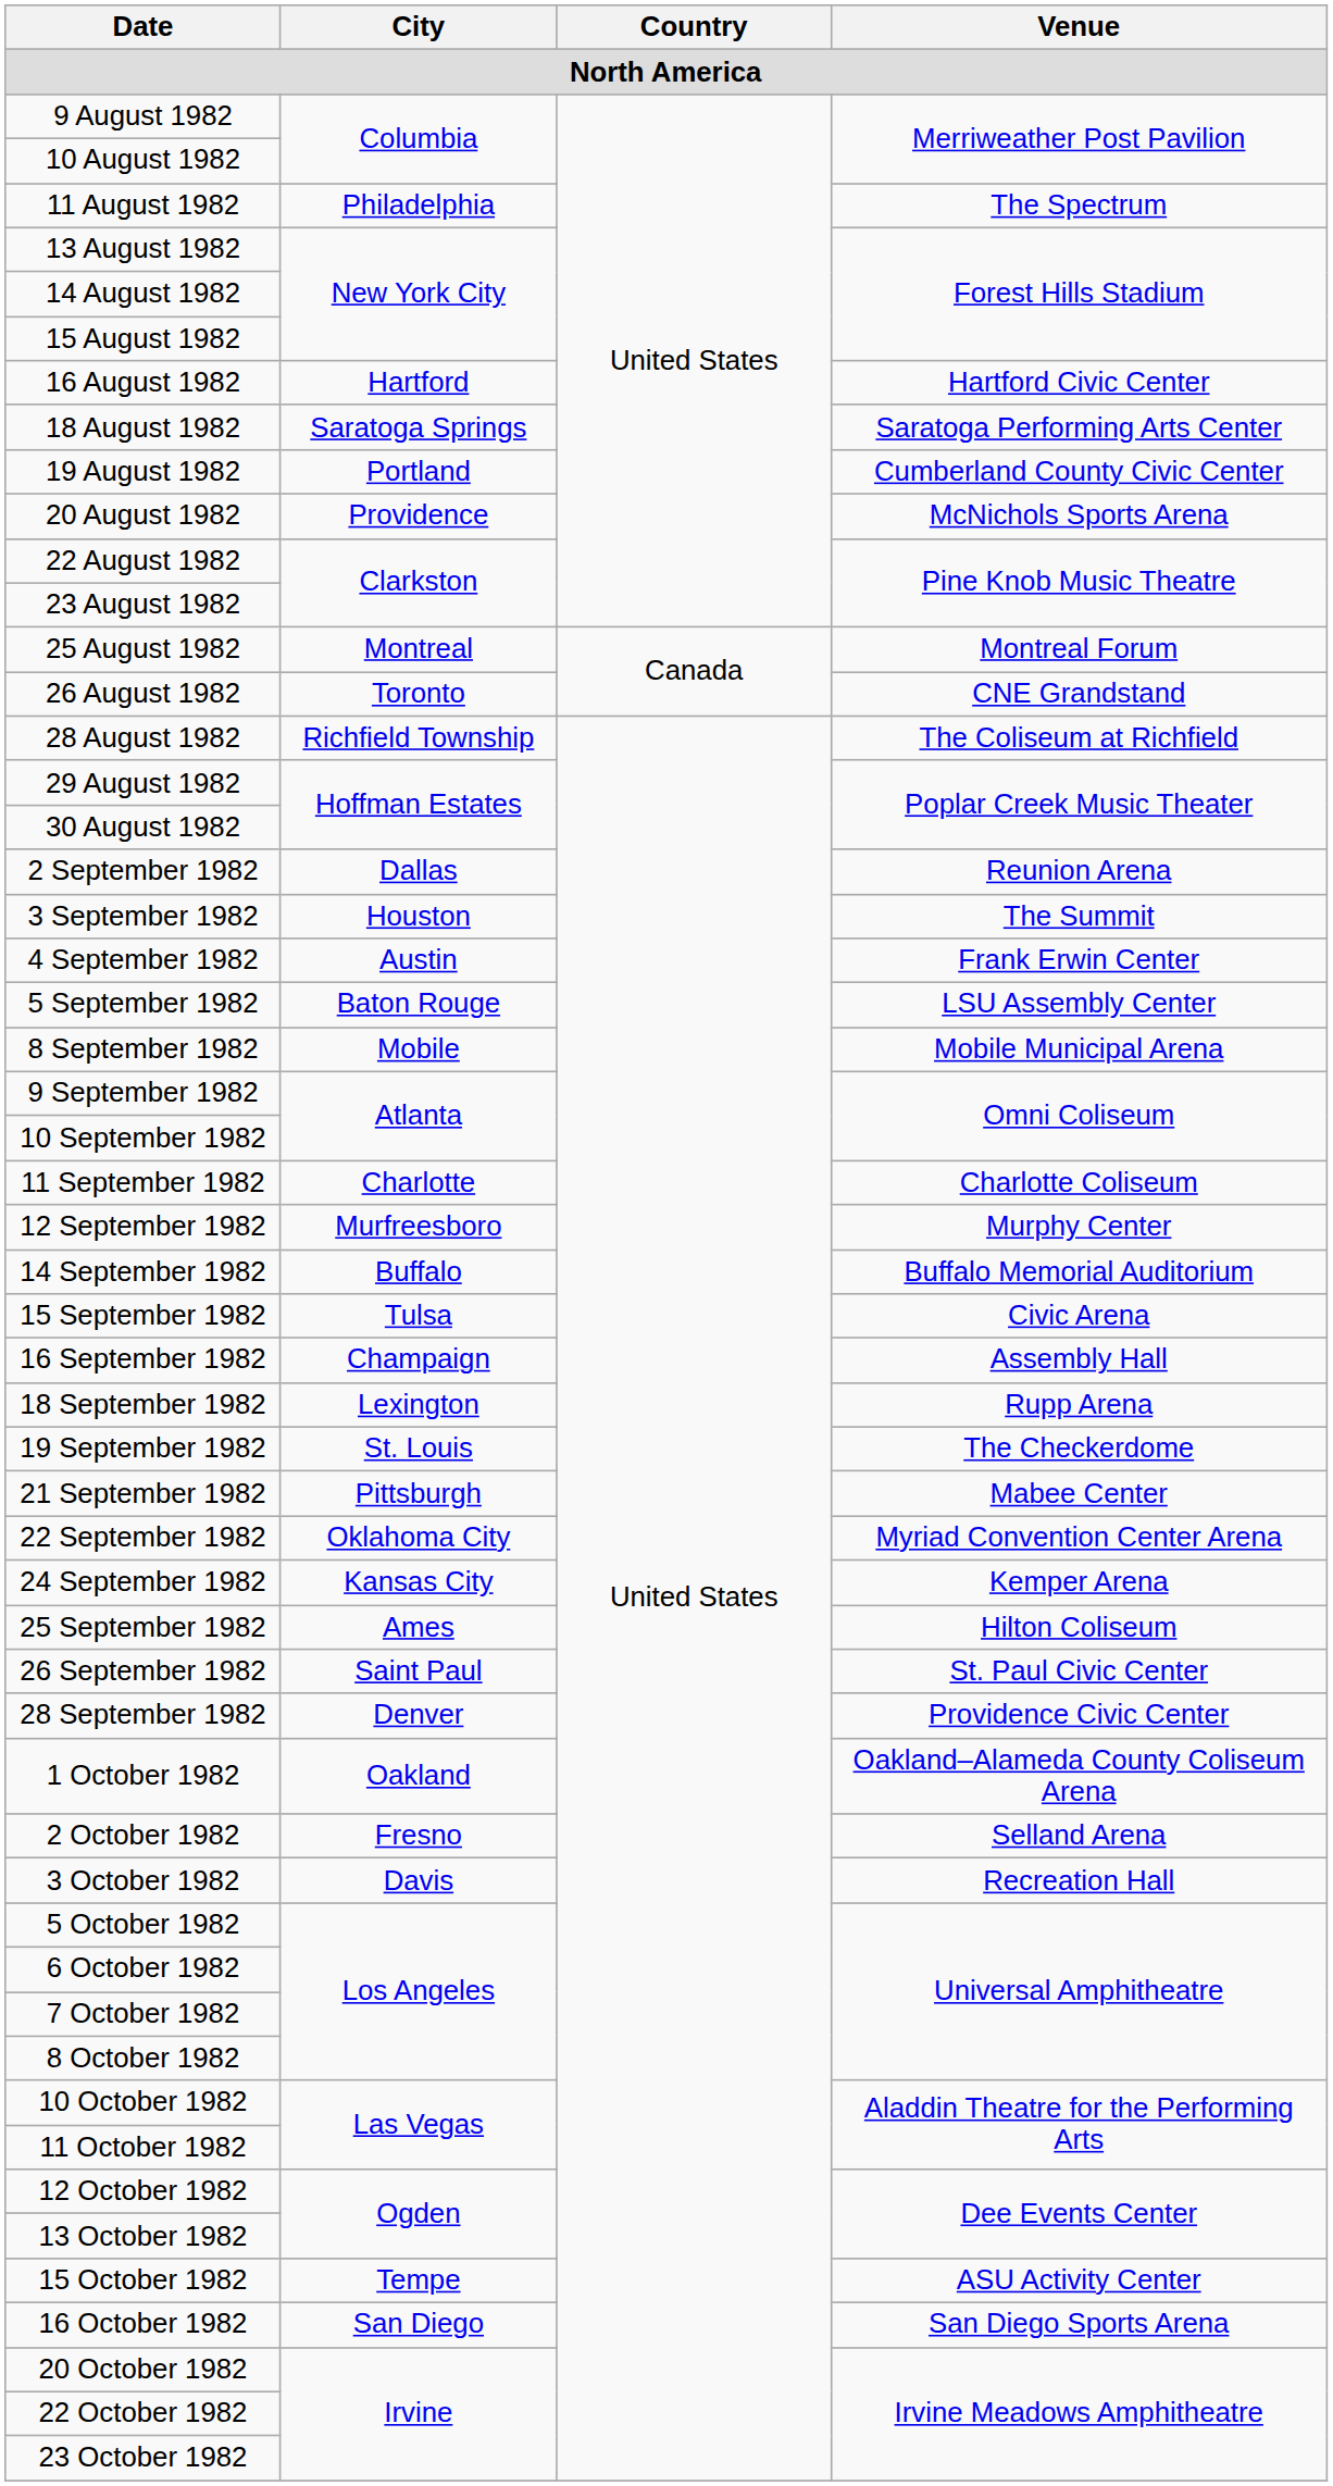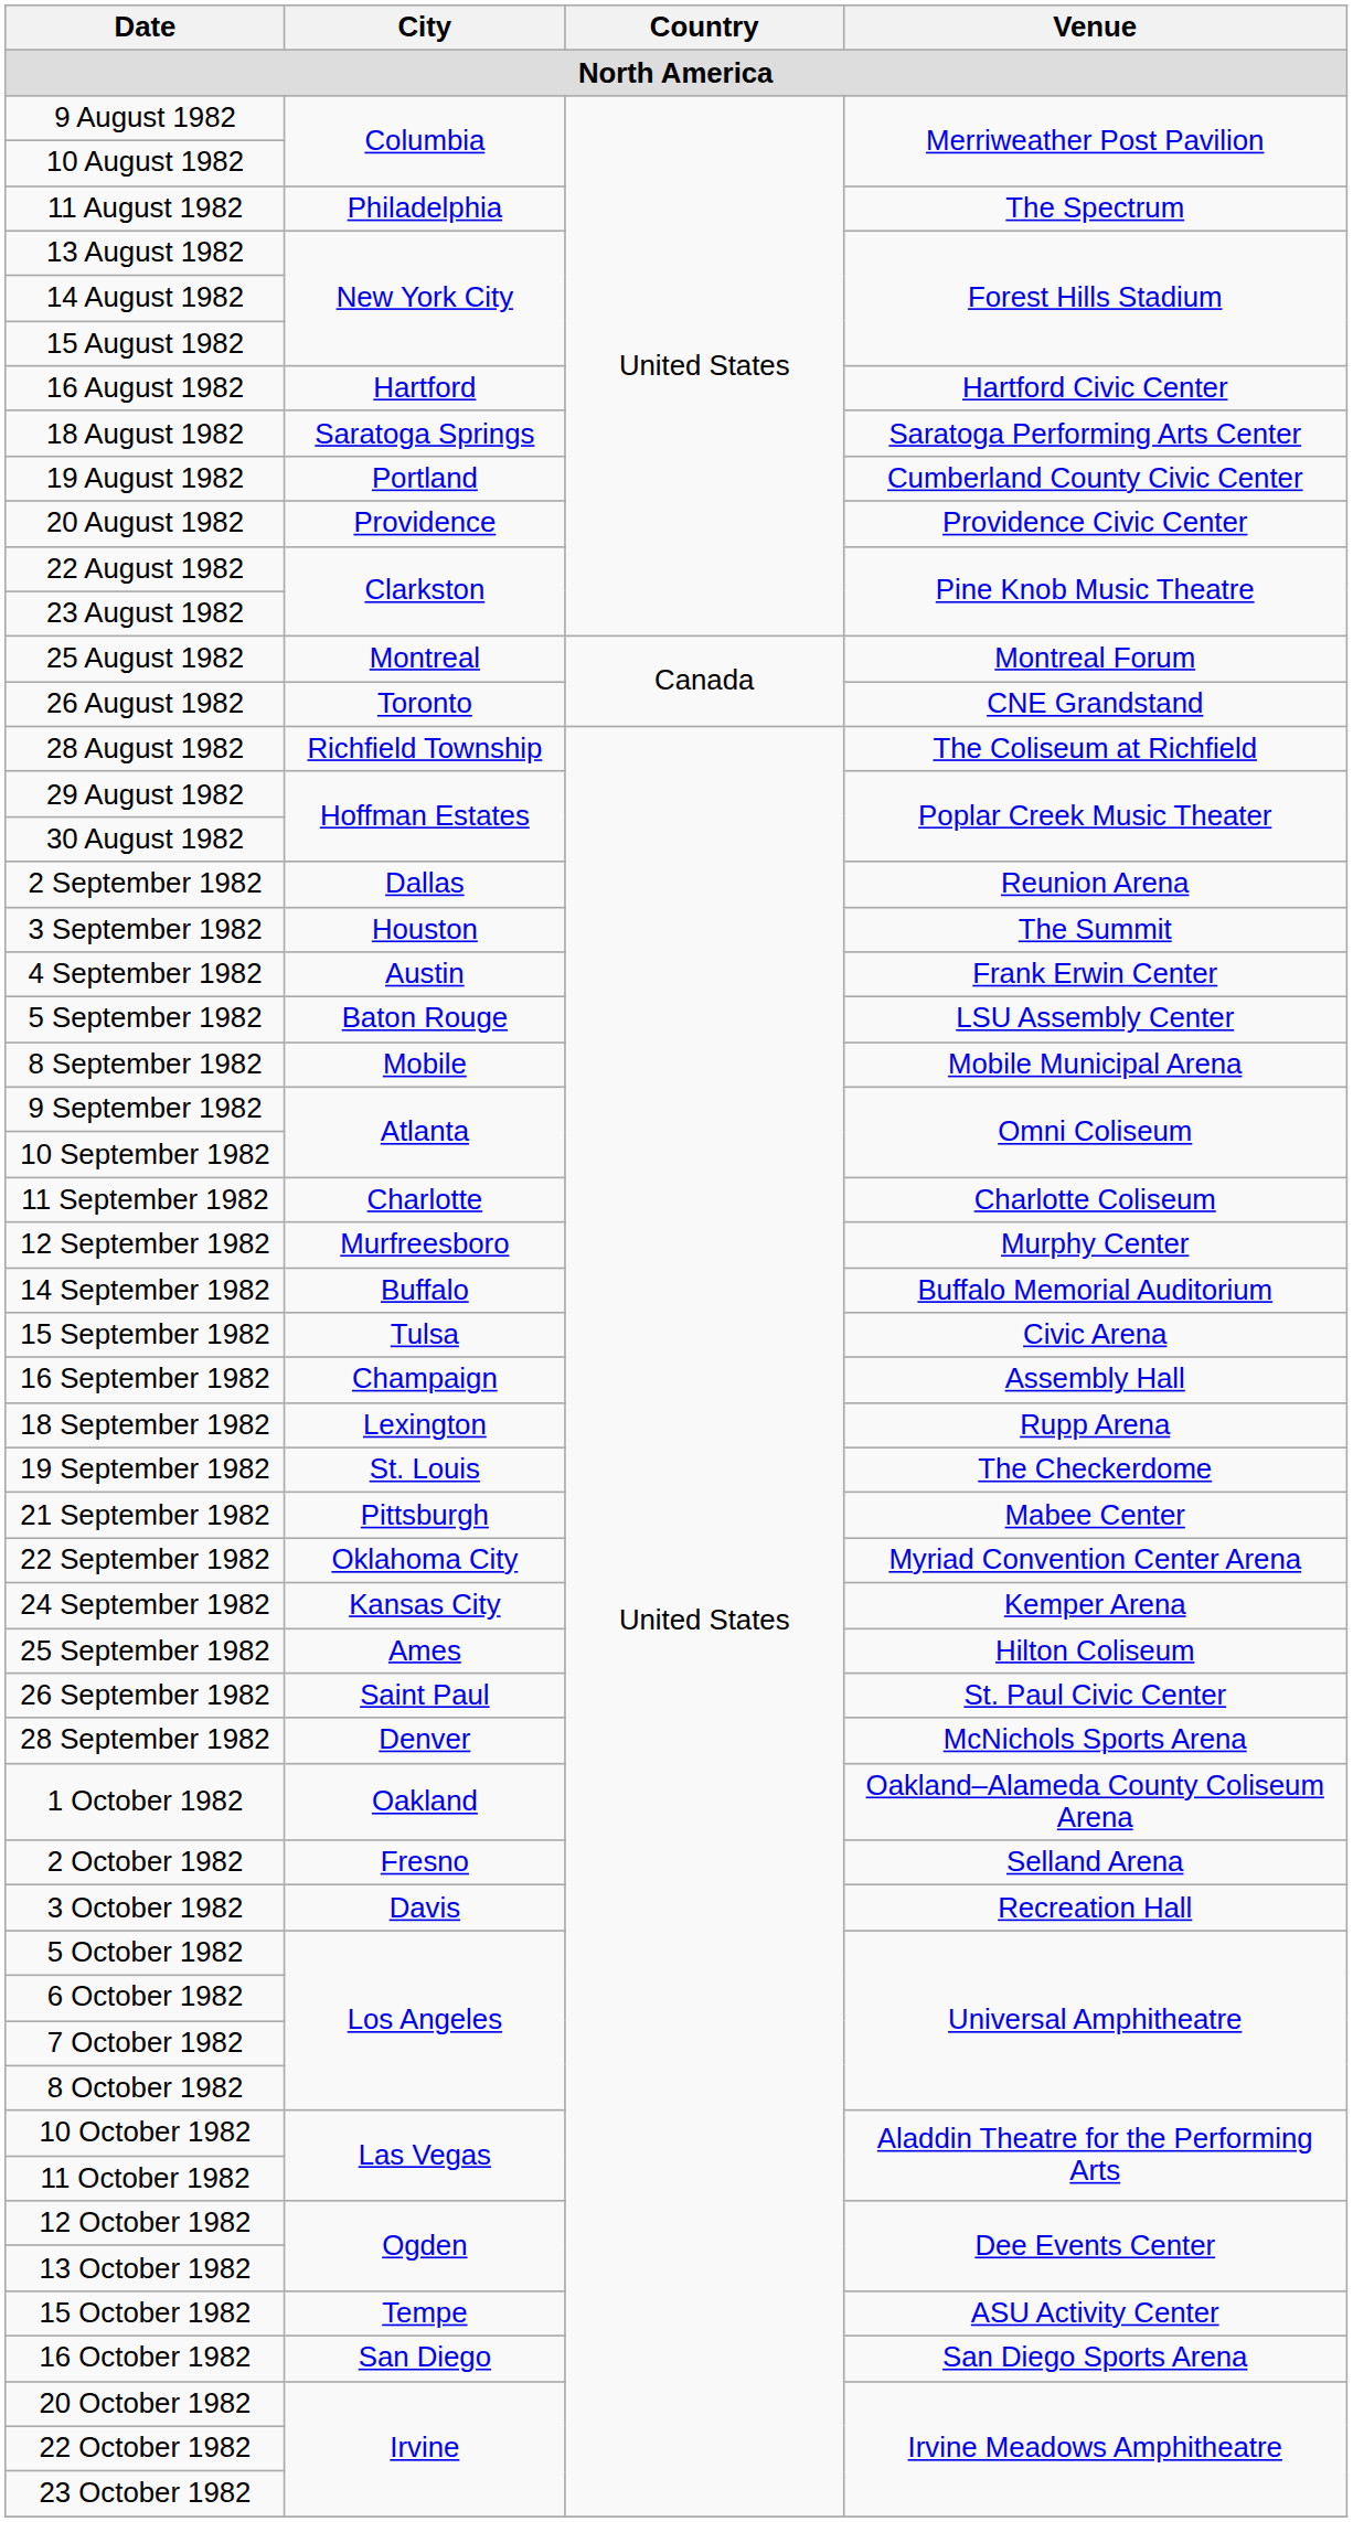 <table class="wikitable" style="text-align:center;">
 <tr>
 <th width="150">Date</th>
 <th width="150">City</th>
 <th width="150">Country</th>
 <th width="275">Venue</th>
 </tr>
 <tr bgcolor="#DDDDDD">
 <td colspan="4"><strong>North America</strong></td>
 </tr>
 <tr>
 <td>9 August 1982</td>
 <td rowspan="2"><a href='#'>Columbia</a></td>
 <td rowspan="12">United States</td>
 <td rowspan="2"><a href='#'>Merriweather Post Pavilion</a></td>
 </tr>
 <tr>
 <td>10 August 1982</td>
 </tr>
 <tr>
 <td>11 August 1982</td>
 <td><a href='#'>Philadelphia</a></td>
 <td><a href='#'>The Spectrum</a></td>
 </tr>
 <tr>
 <td>13 August 1982</td>
 <td rowspan="3"><a href='#'>New York City</a></td>
 <td rowspan="3"><a href='#'>Forest Hills Stadium</a></td>
 </tr>
 <tr>
 <td>14 August 1982</td>
 </tr>
 <tr>
 <td>15 August 1982</td>
 </tr>
 <tr>
 <td>16 August 1982</td>
 <td><a href='#'>Hartford</a></td>
 <td><a href='#'>Hartford Civic Center</a></td>
 </tr>
 <tr>
 <td>18 August 1982</td>
 <td><a href='#'>Saratoga Springs</a></td>
 <td><a href='#'>Saratoga Performing Arts Center</a></td>
 </tr>
 <tr>
 <td>19 August 1982</td>
 <td><a href='#'>Portland</a></td>
 <td><a href='#'>Cumberland County Civic Center</a></td>
 </tr>
 <tr>
 <td>20 August 1982</td>
 <td><a href='#'>Providence</a></td>
-<td><a href='#'>McNichols Sports Arena</a></td>
+<td><a href='#'>Providence Civic Center</a></td>
 </tr>
 <tr>
 <td>22 August 1982</td>
 <td rowspan="2"><a href='#'>Clarkston</a></td>
 <td rowspan="2"><a href='#'>Pine Knob Music Theatre</a></td>
 </tr>
 <tr>
 <td>23 August 1982</td>
 </tr>
 <tr>
 <td>25 August 1982</td>
 <td><a href='#'>Montreal</a></td>
 <td rowspan="2">Canada</td>
 <td><a href='#'>Montreal Forum</a></td>
 </tr>
 <tr>
 <td>26 August 1982</td>
 <td><a href='#'>Toronto</a></td>
 <td><a href='#'>CNE Grandstand</a></td>
 </tr>
 <tr>
 <td>28 August 1982</td>
 <td><a href='#'>Richfield Township</a></td>
 <td rowspan="39">United States</td>
 <td><a href='#'>The Coliseum at Richfield</a></td>
 </tr>
 <tr>
 <td>29 August 1982</td>
 <td rowspan="2"><a href='#'>Hoffman Estates</a></td>
 <td rowspan="2"><a href='#'>Poplar Creek Music Theater</a></td>
 </tr>
 <tr>
 <td>30 August 1982</td>
 </tr>
 <tr>
 <td>2 September 1982</td>
 <td><a href='#'>Dallas</a></td>
 <td><a href='#'>Reunion Arena</a></td>
 </tr>
 <tr>
 <td>3 September 1982</td>
 <td><a href='#'>Houston</a></td>
 <td><a href='#'>The Summit</a></td>
 </tr>
 <tr>
 <td>4 September 1982</td>
 <td><a href='#'>Austin</a></td>
 <td><a href='#'>Frank Erwin Center</a></td>
 </tr>
 <tr>
 <td>5 September 1982</td>
 <td><a href='#'>Baton Rouge</a></td>
 <td><a href='#'>LSU Assembly Center</a></td>
 </tr>
 <tr>
 <td>8 September 1982</td>
 <td><a href='#'>Mobile</a></td>
 <td><a href='#'>Mobile Municipal Arena</a></td>
 </tr>
 <tr>
 <td>9 September 1982</td>
 <td rowspan="2"><a href='#'>Atlanta</a></td>
 <td rowspan="2"><a href='#'>Omni Coliseum</a></td>
 </tr>
 <tr>
 <td>10 September 1982</td>
 </tr>
 <tr>
 <td>11 September 1982</td>
 <td><a href='#'>Charlotte</a></td>
 <td><a href='#'>Charlotte Coliseum</a></td>
 </tr>
 <tr>
 <td>12 September 1982</td>
 <td><a href='#'>Murfreesboro</a></td>
 <td><a href='#'>Murphy Center</a></td>
 </tr>
 <tr>
 <td>14 September 1982</td>
 <td><a href='#'>Buffalo</a></td>
 <td><a href='#'>Buffalo Memorial Auditorium</a></td>
 </tr>
 <tr>
 <td>15 September 1982</td>
 <td><a href='#'>Tulsa</a></td>
 <td><a href='#'>Civic Arena</a></td>
 </tr>
 <tr>
 <td>16 September 1982</td>
 <td><a href='#'>Champaign</a></td>
 <td><a href='#'>Assembly Hall</a></td>
 </tr>
 <tr>
 <td>18 September 1982</td>
 <td><a href='#'>Lexington</a></td>
 <td><a href='#'>Rupp Arena</a></td>
 </tr>
 <tr>
 <td>19 September 1982</td>
 <td><a href='#'>St. Louis</a></td>
 <td><a href='#'>The Checkerdome</a></td>
 </tr>
 <tr>
 <td>21 September 1982</td>
 <td><a href='#'>Pittsburgh</a></td>
 <td><a href='#'>Mabee Center</a></td>
 </tr>
 <tr>
 <td>22 September 1982</td>
 <td><a href='#'>Oklahoma City</a></td>
 <td><a href='#'>Myriad Convention Center Arena</a></td>
 </tr>
 <tr>
 <td>24 September 1982</td>
 <td><a href='#'>Kansas City</a></td>
 <td><a href='#'>Kemper Arena</a></td>
 </tr>
 <tr>
 <td>25 September 1982</td>
 <td><a href='#'>Ames</a></td>
 <td><a href='#'>Hilton Coliseum</a></td>
 </tr>
 <tr>
 <td>26 September 1982</td>
 <td><a href='#'>Saint Paul</a></td>
 <td><a href='#'>St. Paul Civic Center</a></td>
 </tr>
 <tr>
 <td>28 September 1982</td>
 <td><a href='#'>Denver</a></td>
-<td><a href='#'>Providence Civic Center</a></td>
+<td><a href='#'>McNichols Sports Arena</a></td>
 </tr>
 <tr>
 <td>1 October 1982</td>
 <td><a href='#'>Oakland</a></td>
 <td><a href='#'>Oakland–Alameda County Coliseum Arena</a></td>
 </tr>
 <tr>
 <td>2 October 1982</td>
 <td><a href='#'>Fresno</a></td>
 <td><a href='#'>Selland Arena</a></td>
 </tr>
 <tr>
 <td>3 October 1982</td>
 <td><a href='#'>Davis</a></td>
 <td><a href='#'>Recreation Hall</a></td>
 </tr>
 <tr>
 <td>5 October 1982</td>
 <td rowspan="4"><a href='#'>Los Angeles</a></td>
 <td rowspan="4"><a href='#'>Universal Amphitheatre</a></td>
 </tr>
 <tr>
 <td>6 October 1982</td>
 </tr>
 <tr>
 <td>7 October 1982</td>
 </tr>
 <tr>
 <td>8 October 1982</td>
 </tr>
 <tr>
 <td>10 October 1982</td>
 <td rowspan="2"><a href='#'>Las Vegas</a></td>
 <td rowspan="2"><a href='#'>Aladdin Theatre for the Performing Arts</a></td>
 </tr>
 <tr>
 <td>11 October 1982</td>
 </tr>
 <tr>
 <td>12 October 1982</td>
 <td rowspan="2"><a href='#'>Ogden</a></td>
 <td rowspan="2"><a href='#'>Dee Events Center</a></td>
 </tr>
 <tr>
 <td>13 October 1982</td>
 </tr>
 <tr>
 <td>15 October 1982</td>
 <td><a href='#'>Tempe</a></td>
 <td><a href='#'>ASU Activity Center</a></td>
 </tr>
 <tr>
 <td>16 October 1982</td>
 <td><a href='#'>San Diego</a></td>
 <td><a href='#'>San Diego Sports Arena</a></td>
 </tr>
 <tr>
 <td>20 October 1982</td>
 <td rowspan="3"><a href='#'>Irvine</a></td>
 <td rowspan="3"><a href='#'>Irvine Meadows Amphitheatre</a></td>
 </tr>
 <tr>
 <td>22 October 1982</td>
 </tr>
 <tr>
 <td>23 October 1982</td>
 </tr>
 <tr>
 </tr>
 </table>
